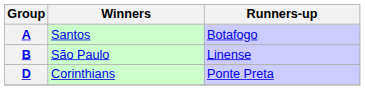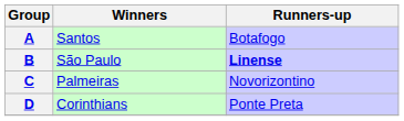 <table class="wikitable">
 <tr>
 <th>Group</th>
 <th width=190>Winners</th>
 <th width=190>Runners-up</th>
 </tr>
 <tr>
 <th><a href='#'>A</a></th>
 <td bgcolor=#ccffcc><a href='#'>Santos</a></td>
 <td bgcolor=#ccccff><a href='#'>Botafogo</a></td>
 </tr>
 <tr>
 <th><a href='#'>B</a></th>
 <td bgcolor=#ccffcc><a href='#'>São Paulo</a></td>
-<td bgcolor=#ccccff><a href='#'>Linense</a></td>
+<td bgcolor=#ccccff><strong><a href='#'>Linense</a></strong></td>
+</tr>
+<tr>
+<th><a href='#'>C</a></th>
+<td bgcolor=#ccffcc><a href='#'>Palmeiras</a></td>
+<td bgcolor=#ccccff><a href='#'>Novorizontino</a></td>
 </tr>
 <tr>
 <th><a href='#'>D</a></th>
 <td bgcolor=#ccffcc><a href='#'>Corinthians</a></td>
 <td bgcolor=#ccccff><a href='#'>Ponte Preta</a></td>
 </tr>
 <tr>
 </tr>
 </table>
